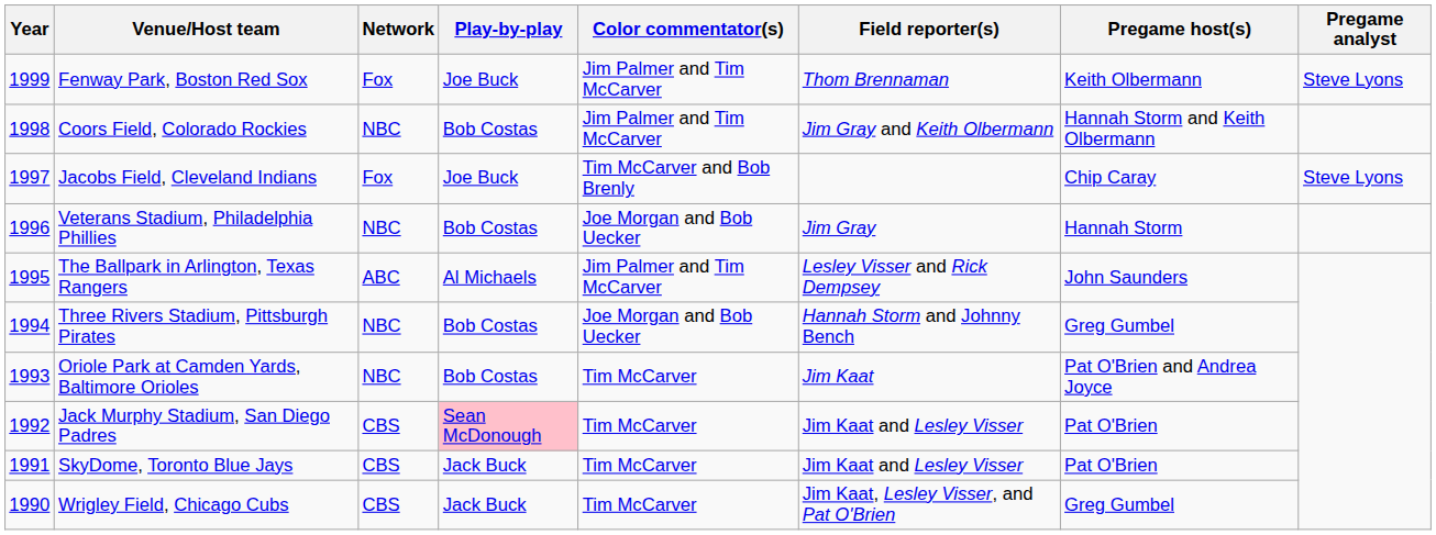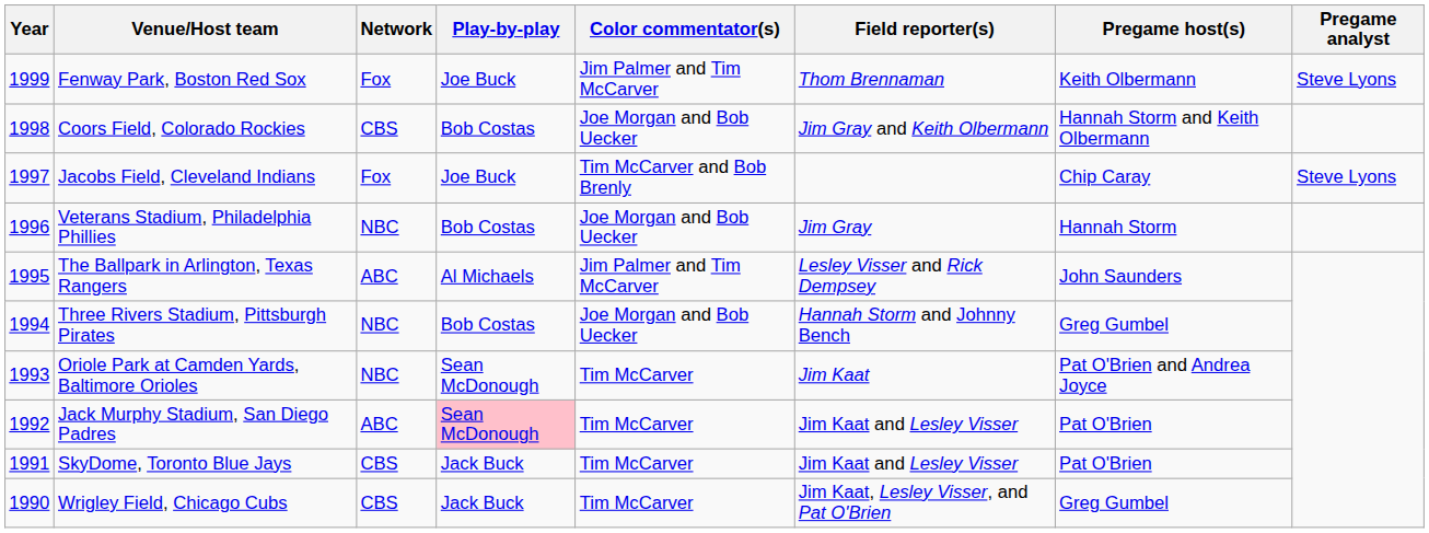 <table class="wikitable">
 <tr>
 <th>Year</th>
 <th>Venue/Host team</th>
 <th>Network</th>
 <th><a href='#'>Play-by-play</a></th>
 <th><a href='#'>Color commentator</a>(s)</th>
 <th>Field reporter(s)</th>
 <th>Pregame host(s)</th>
 <th>Pregame analyst</th>
 </tr>
 <tr>
 <td><a href='#'>1999</a></td>
 <td><a href='#'>Fenway Park</a>, <a href='#'>Boston Red Sox</a></td>
 <td><a href='#'>Fox</a></td>
 <td><a href='#'>Joe Buck</a></td>
 <td><a href='#'>Jim Palmer</a> and <a href='#'>Tim McCarver</a></td>
 <td><em><a href='#'>Thom Brennaman</a></em></td>
 <td><a href='#'>Keith Olbermann</a></td>
 <td><a href='#'>Steve Lyons</a></td>
 </tr>
 <tr>
 <td><a href='#'>1998</a></td>
 <td><a href='#'>Coors Field</a>, <a href='#'>Colorado Rockies</a></td>
-<td><a href='#'>NBC</a></td>
+<td><a href='#'>CBS</a></td>
 <td><a href='#'>Bob Costas</a></td>
-<td><a href='#'>Jim Palmer</a> and <a href='#'>Tim McCarver</a></td>
+<td><a href='#'>Joe Morgan</a> and <a href='#'>Bob Uecker</a></td>
 <td><em><a href='#'>Jim Gray</a></em> and <em><a href='#'>Keith Olbermann</a></em></td>
 <td><a href='#'>Hannah Storm</a> and <a href='#'>Keith Olbermann</a></td>
 </tr>
 <tr>
 <td><a href='#'>1997</a></td>
 <td><a href='#'>Jacobs Field</a>, <a href='#'>Cleveland Indians</a></td>
 <td><a href='#'>Fox</a></td>
 <td><a href='#'>Joe Buck</a></td>
 <td><a href='#'>Tim McCarver</a> and <a href='#'>Bob Brenly</a></td>
 <td></td>
 <td><a href='#'>Chip Caray</a></td>
 <td><a href='#'>Steve Lyons</a></td>
 </tr>
 <tr>
 <td><a href='#'>1996</a></td>
 <td><a href='#'>Veterans Stadium</a>, <a href='#'>Philadelphia Phillies</a></td>
 <td><a href='#'>NBC</a></td>
 <td><a href='#'>Bob Costas</a></td>
 <td><a href='#'>Joe Morgan</a> and <a href='#'>Bob Uecker</a></td>
 <td><em><a href='#'>Jim Gray</a></em></td>
 <td><a href='#'>Hannah Storm</a></td>
 <td></td>
 </tr>
 <tr>
 <td><a href='#'>1995</a></td>
 <td><a href='#'>The Ballpark in Arlington</a>, <a href='#'>Texas Rangers</a></td>
 <td><a href='#'>ABC</a></td>
 <td><a href='#'>Al Michaels</a></td>
 <td><a href='#'>Jim Palmer</a> and <a href='#'>Tim McCarver</a></td>
 <td><em><a href='#'>Lesley Visser</a></em> and <em><a href='#'>Rick Dempsey</a></em></td>
 <td><a href='#'>John Saunders</a></td>
 </tr>
 <tr>
 <td><a href='#'>1994</a></td>
 <td><a href='#'>Three Rivers Stadium</a>, <a href='#'>Pittsburgh Pirates</a></td>
 <td><a href='#'>NBC</a></td>
 <td><a href='#'>Bob Costas</a></td>
 <td><a href='#'>Joe Morgan</a> and <a href='#'>Bob Uecker</a></td>
 <td><em><a href='#'>Hannah Storm</a></em> and <a href='#'>Johnny Bench</a></td>
 <td><a href='#'>Greg Gumbel</a></td>
 </tr>
 <tr>
 <td><a href='#'>1993</a></td>
 <td><a href='#'>Oriole Park at Camden Yards</a>, <a href='#'>Baltimore Orioles</a></td>
 <td><a href='#'>NBC</a></td>
-<td><a href='#'>Bob Costas</a></td>
+<td><a href='#'>Sean McDonough</a></td>
 <td><a href='#'>Tim McCarver</a></td>
 <td><em><a href='#'>Jim Kaat</a></em></td>
 <td><a href='#'>Pat O'Brien</a> and <a href='#'>Andrea Joyce</a></td>
 </tr>
 <tr>
 <td><a href='#'>1992</a></td>
 <td><a href='#'>Jack Murphy Stadium</a>, <a href='#'>San Diego Padres</a></td>
-<td><a href='#'>CBS</a></td>
+<td><a href='#'>ABC</a></td>
 <td style="background: pink;"><a href='#'>Sean McDonough</a></td>
 <td><a href='#'>Tim McCarver</a></td>
 <td><a href='#'>Jim Kaat</a> and <em><a href='#'>Lesley Visser</a></em></td>
 <td><a href='#'>Pat O'Brien</a></td>
 </tr>
 <tr>
 <td><a href='#'>1991</a></td>
 <td><a href='#'>SkyDome</a>, <a href='#'>Toronto Blue Jays</a></td>
 <td><a href='#'>CBS</a></td>
 <td><a href='#'>Jack Buck</a></td>
 <td><a href='#'>Tim McCarver</a></td>
 <td><a href='#'>Jim Kaat</a> and <em><a href='#'>Lesley Visser</a></em></td>
 <td><a href='#'>Pat O'Brien</a></td>
 </tr>
 <tr>
 <td><a href='#'>1990</a></td>
 <td><a href='#'>Wrigley Field</a>, <a href='#'>Chicago Cubs</a></td>
 <td><a href='#'>CBS</a></td>
 <td><a href='#'>Jack Buck</a></td>
 <td><a href='#'>Tim McCarver</a></td>
 <td><a href='#'>Jim Kaat</a>, <em><a href='#'>Lesley Visser</a></em>, and <em><a href='#'>Pat O'Brien</a></em></td>
 <td><a href='#'>Greg Gumbel</a></td>
 </tr>
 </table>
